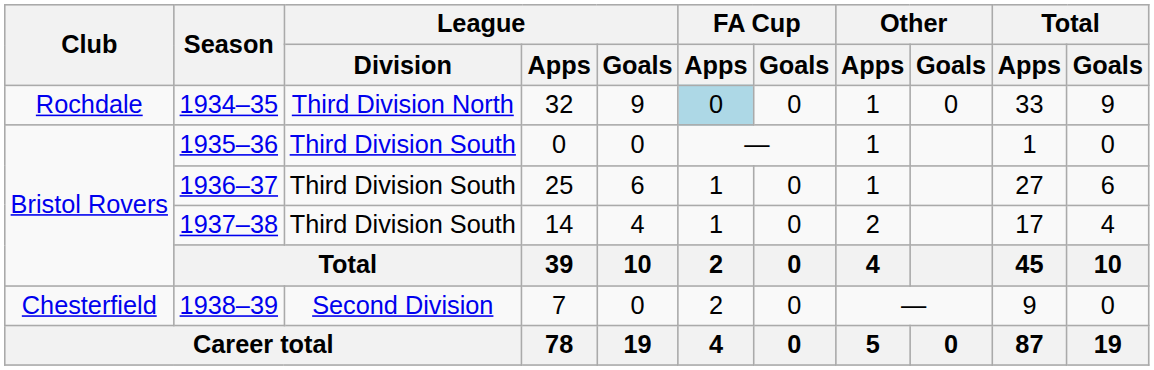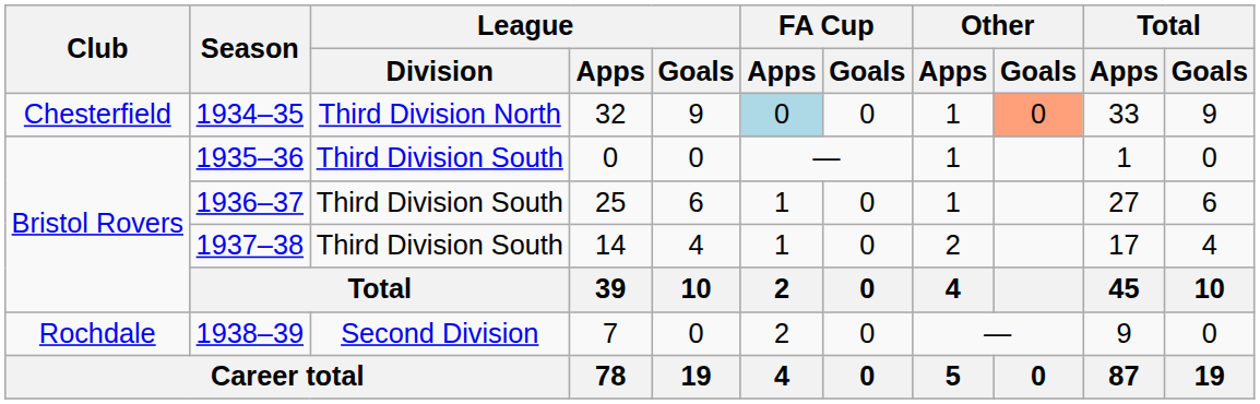 <table class="wikitable" style="text-align: center;">
 <tr>
 <th rowspan="2">Club</th>
 <th rowspan="2">Season</th>
 <th colspan="3">League</th>
 <th colspan="2">FA Cup</th>
 <th colspan="2">Other</th>
 <th colspan="2">Total</th>
 </tr>
 <tr>
 <th>Division</th>
 <th>Apps</th>
 <th>Goals</th>
 <th>Apps</th>
 <th>Goals</th>
 <th>Apps</th>
 <th>Goals</th>
 <th>Apps</th>
 <th>Goals</th>
 </tr>
 <tr>
-<td><a href='#'>Rochdale</a></td>
+<td><a href='#'>Chesterfield</a></td>
 <td><a href='#'>1934–35</a></td>
 <td><a href='#'>Third Division North</a></td>
 <td>32</td>
 <td>9</td>
 <td style="background: lightblue;">0</td>
 <td>0</td>
 <td>1</td>
-<td>0</td>
+<td style="background: lightsalmon;">0</td>
 <td>33</td>
 <td>9</td>
 </tr>
 <tr>
 <td rowspan="4"><a href='#'>Bristol Rovers</a></td>
 <td><a href='#'>1935–36</a></td>
 <td><a href='#'>Third Division South</a></td>
 <td>0</td>
 <td>0</td>
 <td colspan="2">―</td>
 <td>1</td>
 <td></td>
 <td>1</td>
 <td>0</td>
 </tr>
 <tr>
 <td><a href='#'>1936–37</a></td>
 <td>Third Division South</td>
 <td>25</td>
 <td>6</td>
 <td>1</td>
 <td>0</td>
 <td>1</td>
 <td></td>
 <td>27</td>
 <td>6</td>
 </tr>
 <tr>
 <td><a href='#'>1937–38</a></td>
 <td>Third Division South</td>
 <td>14</td>
 <td>4</td>
 <td>1</td>
 <td>0</td>
 <td>2</td>
 <td></td>
 <td>17</td>
 <td>4</td>
 </tr>
 <tr>
 <th colspan="2">Total</th>
 <th>39</th>
 <th>10</th>
 <th>2</th>
 <th>0</th>
 <th>4</th>
 <th></th>
 <th>45</th>
 <th>10</th>
 </tr>
 <tr>
-<td><a href='#'>Chesterfield</a></td>
+<td><a href='#'>Rochdale</a></td>
 <td><a href='#'>1938–39</a></td>
 <td><a href='#'>Second Division</a></td>
 <td>7</td>
 <td>0</td>
 <td>2</td>
 <td>0</td>
 <td colspan="2">―</td>
 <td>9</td>
 <td>0</td>
 </tr>
 <tr>
 <th colspan="3">Career total</th>
 <th>78</th>
 <th>19</th>
 <th>4</th>
 <th>0</th>
 <th>5</th>
 <th>0</th>
 <th>87</th>
 <th>19</th>
 </tr>
 </table>
